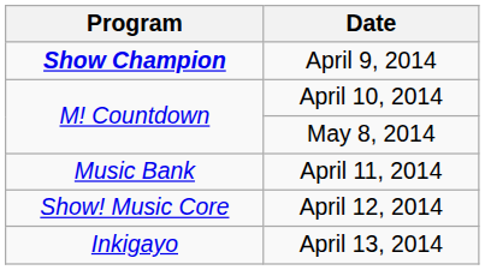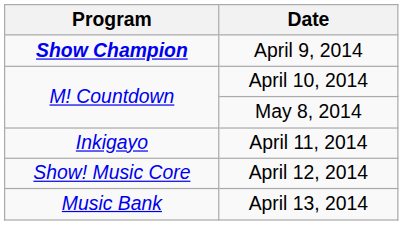 <table class="wikitable" style="text-align:center">
 <tr>
 <th width="170">Program</th>
 <th width="140">Date</th>
 </tr>
 <tr>
 <td><strong><em><a href='#'>Show Champion</a></em></strong></td>
 <td>April 9, 2014</td>
 </tr>
 <tr>
 <td rowspan="2"><em><a href='#'>M! Countdown</a></em></td>
 <td>April 10, 2014</td>
 </tr>
 <tr>
 <td>May 8, 2014</td>
 </tr>
 <tr>
-<td><em><a href='#'>Music Bank</a></em></td>
+<td><em><a href='#'>Inkigayo</a></em></td>
 <td>April 11, 2014</td>
 </tr>
 <tr>
 <td><em><a href='#'>Show! Music Core</a></em></td>
 <td>April 12, 2014</td>
 </tr>
 <tr>
-<td><em><a href='#'>Inkigayo</a></em></td>
+<td><em><a href='#'>Music Bank</a></em></td>
 <td>April 13, 2014</td>
 </tr>
 </table>
